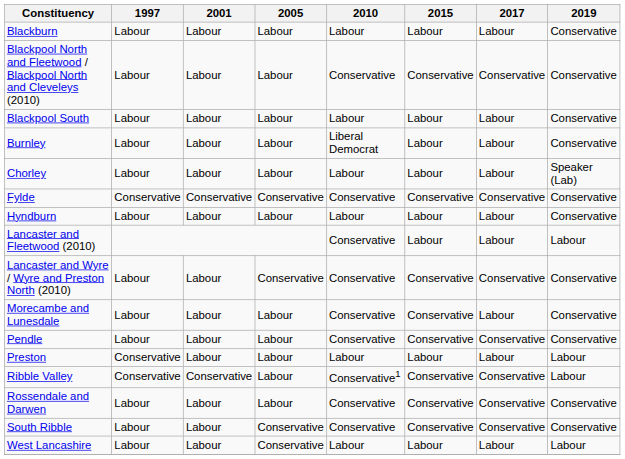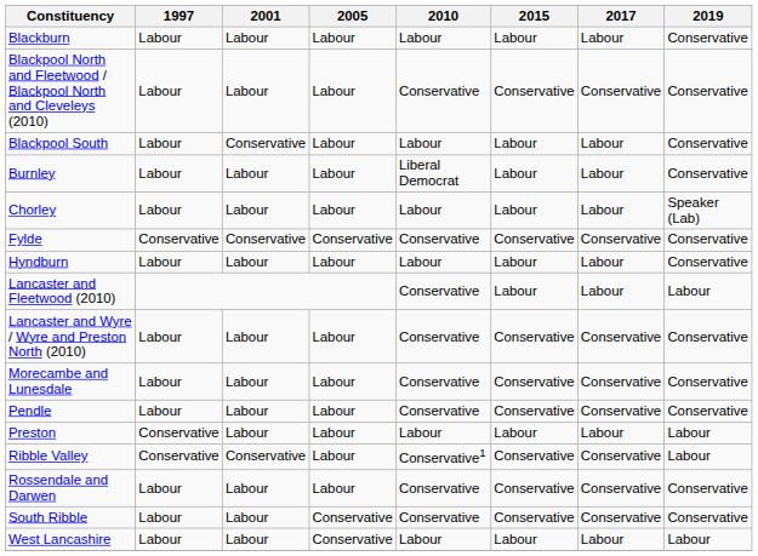 <table class="wikitable">
 <tr>
 <th>Constituency</th>
 <th>1997</th>
 <th>2001</th>
 <th>2005</th>
 <th>2010</th>
 <th>2015</th>
 <th>2017</th>
 <th>2019</th>
 </tr>
 <tr>
 <td><a href='#'>Blackburn</a></td>
 <td bgcolor=>Labour</td>
 <td bgcolor=>Labour</td>
 <td bgcolor=>Labour</td>
 <td bgcolor=>Labour</td>
 <td bgcolor=>Labour</td>
 <td bgcolor=>Labour</td>
 <td bgcolor=>Conservative</td>
 </tr>
 <tr>
 <td><a href='#'>Blackpool North and Fleetwood</a> / <a href='#'>Blackpool North and Cleveleys</a> (2010)</td>
 <td bgcolor=>Labour</td>
 <td bgcolor=>Labour</td>
 <td bgcolor=>Labour</td>
 <td bgcolor=>Conservative</td>
 <td bgcolor=>Conservative</td>
 <td bgcolor=>Conservative</td>
 <td bgcolor=>Conservative</td>
 </tr>
 <tr>
 <td><a href='#'>Blackpool South</a></td>
 <td bgcolor=>Labour</td>
-<td bgcolor=>Labour</td>
+<td bgcolor=>Conservative</td>
 <td bgcolor=>Labour</td>
 <td bgcolor=>Labour</td>
 <td bgcolor=>Labour</td>
 <td bgcolor=>Labour</td>
 <td bgcolor=>Conservative</td>
 </tr>
 <tr>
 <td><a href='#'>Burnley</a></td>
 <td bgcolor=>Labour</td>
 <td bgcolor=>Labour</td>
 <td bgcolor=>Labour</td>
 <td bgcolor=>Liberal Democrat</td>
 <td bgcolor=>Labour</td>
 <td bgcolor=>Labour</td>
 <td bgcolor=>Conservative</td>
 </tr>
 <tr>
 <td><a href='#'>Chorley</a></td>
 <td bgcolor=>Labour</td>
 <td bgcolor=>Labour</td>
 <td bgcolor=>Labour</td>
 <td bgcolor=>Labour</td>
 <td bgcolor=>Labour</td>
 <td bgcolor=>Labour</td>
 <td bgcolor=>Speaker (Lab)</td>
 </tr>
 <tr>
 <td><a href='#'>Fylde</a></td>
 <td bgcolor=>Conservative</td>
 <td bgcolor=>Conservative</td>
 <td bgcolor=>Conservative</td>
 <td bgcolor=>Conservative</td>
 <td bgcolor=>Conservative</td>
 <td bgcolor=>Conservative</td>
 <td bgcolor=>Conservative</td>
 </tr>
 <tr>
 <td><a href='#'>Hyndburn</a></td>
 <td bgcolor=>Labour</td>
 <td bgcolor=>Labour</td>
 <td bgcolor=>Labour</td>
 <td bgcolor=>Labour</td>
 <td bgcolor=>Labour</td>
 <td bgcolor=>Labour</td>
 <td bgcolor=>Conservative</td>
 </tr>
 <tr>
 <td><a href='#'>Lancaster and Fleetwood</a> (2010)</td>
 <td colspan="3"></td>
 <td bgcolor=>Conservative</td>
 <td bgcolor=>Labour</td>
 <td bgcolor=>Labour</td>
 <td bgcolor=>Labour</td>
 </tr>
 <tr>
 <td><a href='#'>Lancaster and Wyre</a> / <a href='#'>Wyre and Preston North</a> (2010)</td>
 <td bgcolor=>Labour</td>
 <td bgcolor=>Labour</td>
-<td bgcolor=>Conservative</td>
+<td bgcolor=>Labour</td>
 <td bgcolor=>Conservative</td>
 <td bgcolor=>Conservative</td>
 <td bgcolor=>Conservative</td>
 <td bgcolor=>Conservative</td>
 </tr>
 <tr>
 <td><a href='#'>Morecambe and Lunesdale</a></td>
 <td bgcolor=>Labour</td>
 <td bgcolor=>Labour</td>
 <td bgcolor=>Labour</td>
 <td bgcolor=>Conservative</td>
 <td bgcolor=>Conservative</td>
-<td bgcolor=>Labour</td>
+<td bgcolor=>Conservative</td>
 <td bgcolor=>Conservative</td>
 </tr>
 <tr>
 <td><a href='#'>Pendle</a></td>
 <td bgcolor=>Labour</td>
 <td bgcolor=>Labour</td>
 <td bgcolor=>Labour</td>
 <td bgcolor=>Conservative</td>
 <td bgcolor=>Conservative</td>
 <td bgcolor=>Conservative</td>
 <td bgcolor=>Conservative</td>
 </tr>
 <tr>
 <td><a href='#'>Preston</a></td>
 <td bgcolor=>Conservative</td>
 <td bgcolor=>Labour</td>
 <td bgcolor=>Labour</td>
 <td bgcolor=>Labour</td>
 <td bgcolor=>Labour</td>
 <td bgcolor=>Labour</td>
 <td bgcolor=>Labour</td>
 </tr>
 <tr>
 <td><a href='#'>Ribble Valley</a></td>
 <td bgcolor=>Conservative</td>
 <td bgcolor=>Conservative</td>
 <td bgcolor=>Labour</td>
 <td bgcolor=>Conservative<sup>1</sup></td>
 <td bgcolor=>Conservative</td>
 <td bgcolor=>Conservative</td>
 <td bgcolor=>Labour</td>
 </tr>
 <tr>
 <td><a href='#'>Rossendale and Darwen</a></td>
 <td bgcolor=>Labour</td>
 <td bgcolor=>Labour</td>
 <td bgcolor=>Labour</td>
 <td bgcolor=>Conservative</td>
 <td bgcolor=>Conservative</td>
 <td bgcolor=>Conservative</td>
 <td bgcolor=>Conservative</td>
 </tr>
 <tr>
 <td><a href='#'>South Ribble</a></td>
 <td bgcolor=>Labour</td>
 <td bgcolor=>Labour</td>
 <td bgcolor=>Conservative</td>
 <td bgcolor=>Conservative</td>
 <td bgcolor=>Conservative</td>
 <td bgcolor=>Conservative</td>
 <td bgcolor=>Conservative</td>
 </tr>
 <tr>
 <td><a href='#'>West Lancashire</a></td>
 <td bgcolor=>Labour</td>
 <td bgcolor=>Labour</td>
 <td bgcolor=>Conservative</td>
 <td bgcolor=>Labour</td>
 <td bgcolor=>Labour</td>
 <td bgcolor=>Labour</td>
 <td bgcolor=>Labour</td>
 </tr>
 <tr>
 </tr>
 </table>
